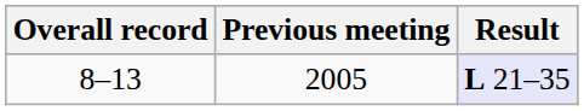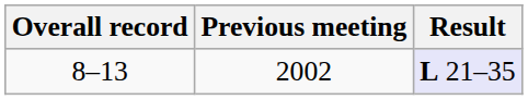 <table class="wikitable">
 <tr align="center">
 <th>Overall record</th>
 <th>Previous meeting</th>
 <th>Result</th>
 </tr>
 <tr align="center">
 <td>8–13</td>
-<td>2005</td>
+<td>2002</td>
 <td style="background: lavender;"><strong>L</strong> 21–35</td>
 </tr>
 </table>
